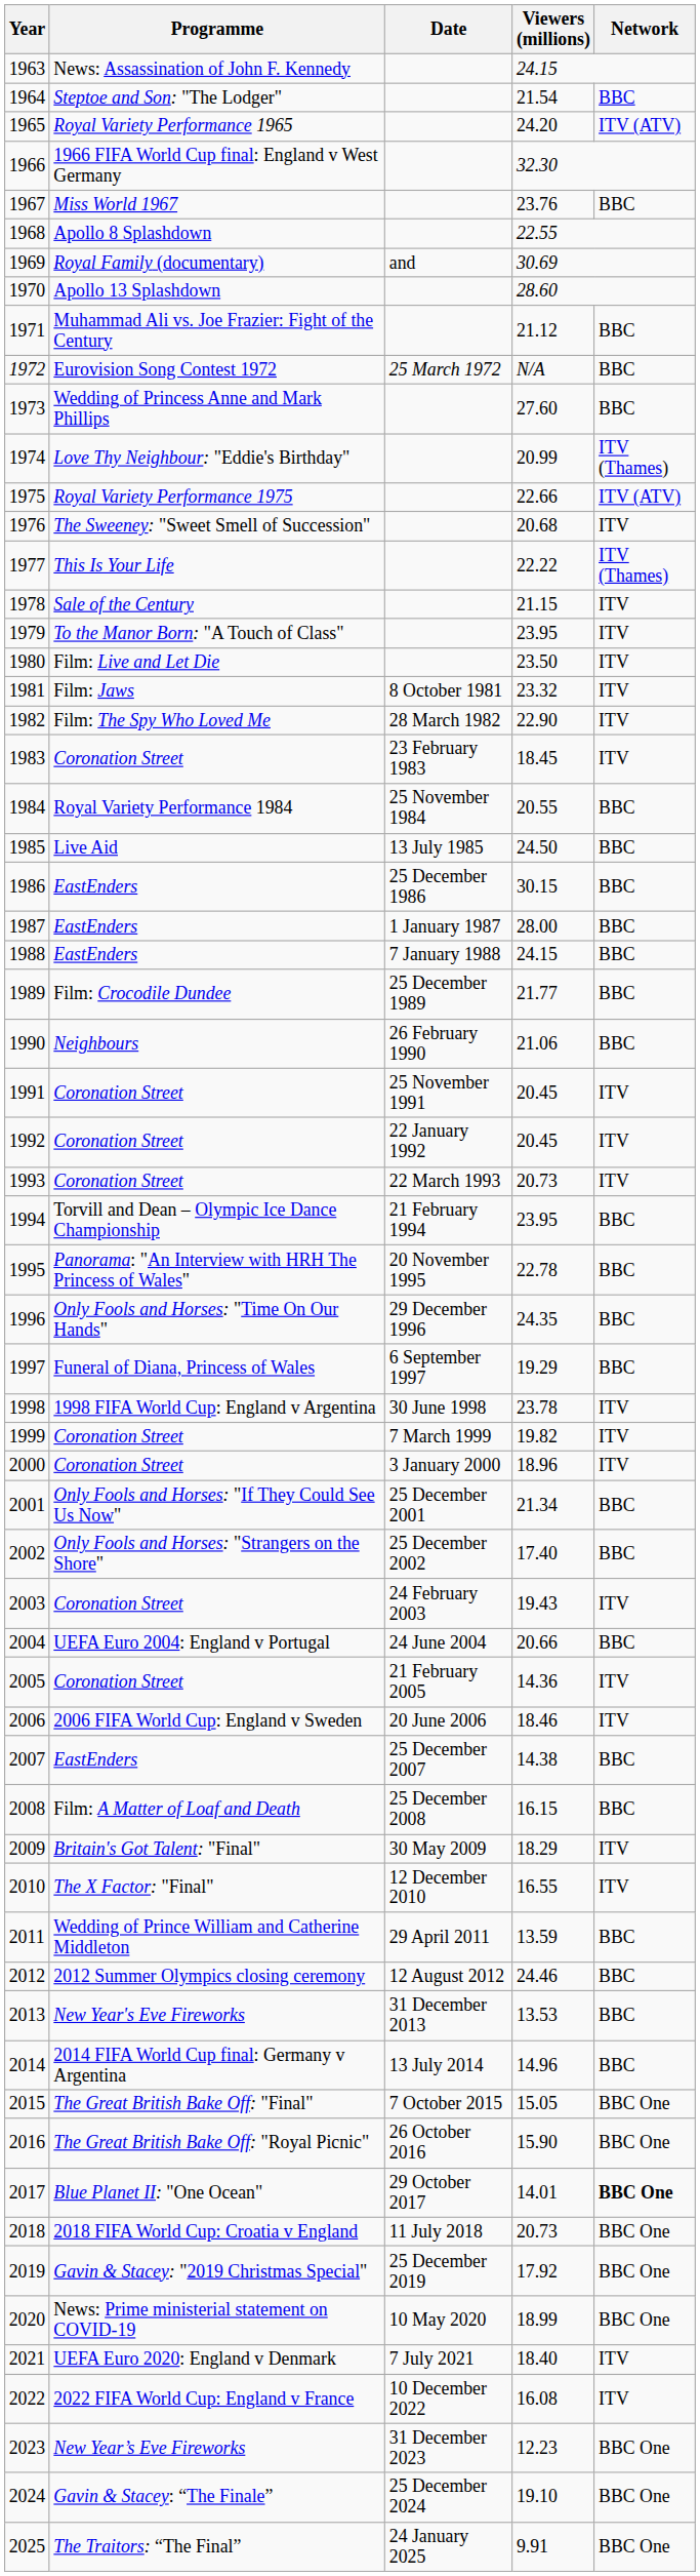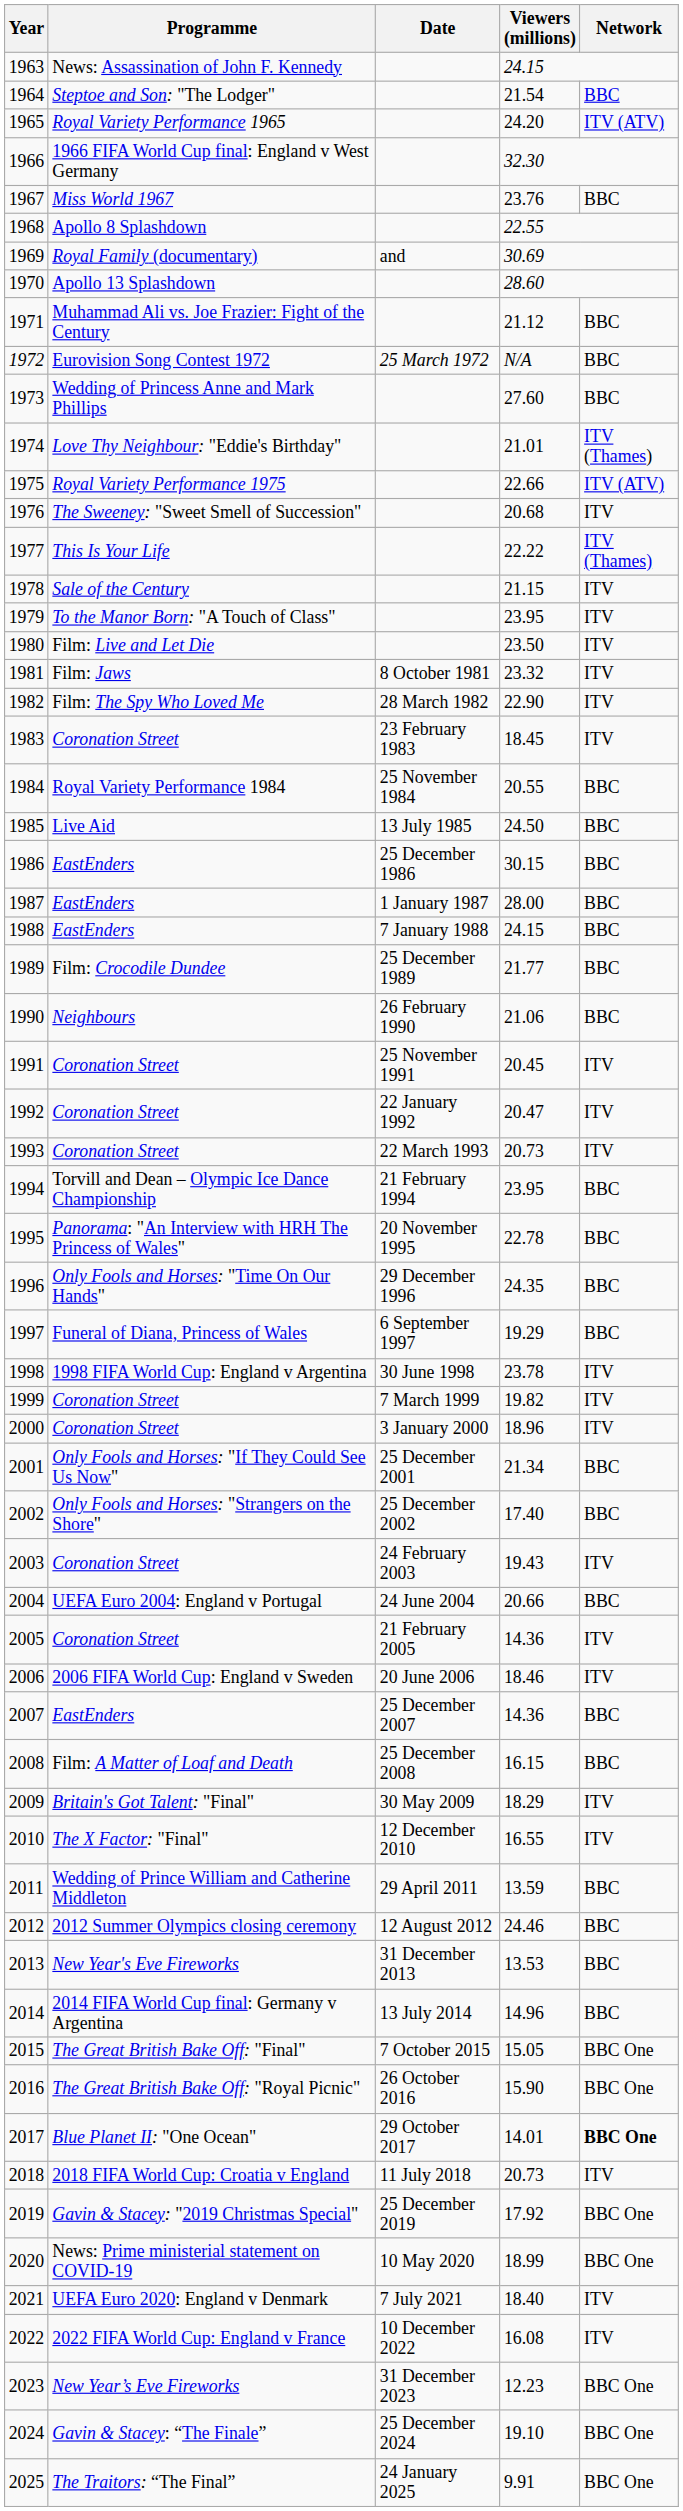 <table class="sortable wikitable">
 <tr>
 <th>Year</th>
 <th>Programme</th>
 <th>Date</th>
 <th>Viewers<br>(millions)</th>
 <th>Network</th>
 </tr>
 <tr>
 <td>1963</td>
 <td>News: <a href='#'>Assassination of John F. Kennedy</a></td>
 <td></td>
 <td colspan="2"><em>24.15</em></td>
 </tr>
 <tr>
 <td>1964</td>
 <td><em><a href='#'>Steptoe and Son</a>:</em> "The Lodger"</td>
 <td></td>
 <td>21.54</td>
 <td><a href='#'>BBC</a></td>
 </tr>
 <tr>
 <td>1965</td>
 <td><em><a href='#'>Royal Variety Performance</a> 1965</em></td>
 <td></td>
 <td>24.20</td>
 <td><a href='#'>ITV (ATV)</a></td>
 </tr>
 <tr>
 <td>1966</td>
 <td><a href='#'>1966 FIFA World Cup final</a>: England v West Germany</td>
 <td></td>
 <td colspan="2"><em>32.30</em></td>
 </tr>
 <tr>
 <td>1967</td>
 <td><em><a href='#'>Miss World 1967</a></em></td>
 <td></td>
 <td>23.76</td>
 <td>BBC</td>
 </tr>
 <tr>
 <td>1968</td>
 <td><a href='#'>Apollo 8 Splashdown</a></td>
 <td></td>
 <td colspan="2"><em>22.55</em></td>
 </tr>
 <tr>
 <td>1969</td>
 <td><a href='#'><em>Royal Family</em> (documentary)</a></td>
 <td> and </td>
 <td colspan="2"><em>30.69</em></td>
 </tr>
 <tr>
 <td>1970</td>
 <td><a href='#'>Apollo 13 Splashdown</a></td>
 <td></td>
 <td colspan="2"><em>28.60</em></td>
 </tr>
 <tr>
 <td>1971</td>
 <td><a href='#'>Muhammad Ali vs. Joe Frazier: Fight of the Century</a></td>
 <td></td>
 <td>21.12</td>
 <td>BBC</td>
 </tr>
 <tr>
 <td><em>1972</em></td>
 <td><a href='#'>Eurovision Song Contest 1972</a></td>
 <td><em>25 March 1972</em></td>
 <td><em>N/A</em></td>
 <td>BBC</td>
 </tr>
 <tr>
 <td>1973</td>
 <td><a href='#'>Wedding of Princess Anne and Mark Phillips</a></td>
 <td></td>
 <td>27.60</td>
 <td>BBC</td>
 </tr>
 <tr>
 <td>1974</td>
 <td><em><a href='#'>Love Thy Neighbour</a>:</em> "Eddie's Birthday"</td>
 <td></td>
-<td>20.99</td>
+<td>21.01</td>
 <td><a href='#'>ITV</a> (<a href='#'>Thames</a>)</td>
 </tr>
 <tr>
 <td>1975</td>
 <td><em><a href='#'>Royal Variety Performance 1975</a></em></td>
 <td></td>
 <td>22.66</td>
 <td><a href='#'>ITV (ATV)</a></td>
 </tr>
 <tr>
 <td>1976</td>
 <td><em><a href='#'>The Sweeney</a>:</em> "Sweet Smell of Succession"</td>
 <td></td>
 <td>20.68</td>
 <td>ITV</td>
 </tr>
 <tr>
 <td>1977</td>
 <td><em><a href='#'>This Is Your Life</a></em></td>
 <td></td>
 <td>22.22</td>
 <td><a href='#'>ITV (Thames)</a></td>
 </tr>
 <tr>
 <td>1978</td>
 <td><em><a href='#'>Sale of the Century</a></em></td>
 <td></td>
 <td>21.15</td>
 <td>ITV</td>
 </tr>
 <tr>
 <td>1979</td>
 <td><em><a href='#'>To the Manor Born</a>:</em> "A Touch of Class"</td>
 <td></td>
 <td>23.95</td>
 <td>ITV</td>
 </tr>
 <tr>
 <td>1980</td>
 <td>Film: <em><a href='#'>Live and Let Die</a></em></td>
 <td></td>
 <td>23.50</td>
 <td>ITV</td>
 </tr>
 <tr>
 <td>1981</td>
 <td>Film: <em><a href='#'>Jaws</a></em></td>
 <td>8 October 1981</td>
 <td>23.32</td>
 <td>ITV</td>
 </tr>
 <tr>
 <td>1982</td>
 <td>Film: <em><a href='#'>The Spy Who Loved Me</a></em></td>
 <td>28 March 1982</td>
 <td>22.90</td>
 <td>ITV</td>
 </tr>
 <tr>
 <td>1983</td>
 <td><em><a href='#'>Coronation Street</a></em></td>
 <td>23 February 1983</td>
 <td>18.45</td>
 <td>ITV</td>
 </tr>
 <tr>
 <td>1984</td>
 <td><a href='#'>Royal Variety Performance</a> 1984</td>
 <td>25 November 1984</td>
 <td>20.55</td>
 <td>BBC</td>
 </tr>
 <tr>
 <td>1985</td>
 <td><a href='#'>Live Aid</a></td>
 <td>13 July 1985</td>
 <td>24.50</td>
 <td>BBC</td>
 </tr>
 <tr>
 <td>1986</td>
 <td><em><a href='#'>EastEnders</a></em></td>
 <td>25 December 1986</td>
 <td>30.15</td>
 <td>BBC</td>
 </tr>
 <tr>
 <td>1987</td>
 <td><em><a href='#'>EastEnders</a></em></td>
 <td>1 January 1987</td>
 <td>28.00</td>
 <td>BBC</td>
 </tr>
 <tr>
 <td>1988</td>
 <td><em><a href='#'>EastEnders</a></em></td>
 <td>7 January 1988</td>
 <td>24.15</td>
 <td>BBC</td>
 </tr>
 <tr>
 <td>1989</td>
 <td>Film: <em><a href='#'>Crocodile Dundee</a></em></td>
 <td>25 December 1989</td>
 <td>21.77</td>
 <td>BBC</td>
 </tr>
 <tr>
 <td>1990</td>
 <td><em><a href='#'>Neighbours</a></em></td>
 <td>26 February 1990</td>
 <td>21.06</td>
 <td>BBC</td>
 </tr>
 <tr>
 <td>1991</td>
 <td><em><a href='#'>Coronation Street</a></em></td>
 <td>25 November 1991</td>
 <td>20.45</td>
 <td>ITV</td>
 </tr>
 <tr>
 <td>1992</td>
 <td><em><a href='#'>Coronation Street</a></em></td>
 <td>22 January 1992</td>
-<td>20.45</td>
+<td>20.47</td>
 <td>ITV</td>
 </tr>
 <tr>
 <td>1993</td>
 <td><em><a href='#'>Coronation Street</a></em></td>
 <td>22 March 1993</td>
 <td>20.73</td>
 <td>ITV</td>
 </tr>
 <tr>
 <td>1994</td>
 <td>Torvill and Dean – <a href='#'>Olympic Ice Dance Championship</a></td>
 <td>21 February 1994</td>
 <td>23.95</td>
 <td>BBC</td>
 </tr>
 <tr>
 <td>1995</td>
 <td><em><a href='#'>Panorama</a></em>: "<a href='#'>An Interview with HRH The Princess of Wales</a>"</td>
 <td>20 November 1995</td>
 <td>22.78</td>
 <td>BBC</td>
 </tr>
 <tr>
 <td>1996</td>
 <td><em><a href='#'>Only Fools and Horses</a>:</em> "<a href='#'>Time On Our Hands</a>"</td>
 <td>29 December 1996</td>
 <td>24.35</td>
 <td>BBC</td>
 </tr>
 <tr>
 <td>1997</td>
 <td><a href='#'>Funeral of Diana, Princess of Wales</a></td>
 <td>6 September 1997</td>
 <td>19.29</td>
 <td>BBC</td>
 </tr>
 <tr>
 <td>1998</td>
 <td><a href='#'>1998 FIFA World Cup</a>: England v Argentina</td>
 <td>30 June 1998</td>
 <td>23.78</td>
 <td>ITV</td>
 </tr>
 <tr>
 <td>1999</td>
 <td><em><a href='#'>Coronation Street</a></em></td>
 <td>7 March 1999</td>
 <td>19.82</td>
 <td>ITV</td>
 </tr>
 <tr>
 <td>2000</td>
 <td><em><a href='#'>Coronation Street</a></em></td>
 <td>3 January 2000</td>
 <td>18.96</td>
 <td>ITV</td>
 </tr>
 <tr>
 <td>2001</td>
 <td><em><a href='#'>Only Fools and Horses</a>:</em> "<a href='#'>If They Could See Us Now</a>"</td>
 <td>25 December 2001</td>
 <td>21.34</td>
 <td>BBC</td>
 </tr>
 <tr>
 <td>2002</td>
 <td><em><a href='#'>Only Fools and Horses</a>:</em> "<a href='#'>Strangers on the Shore</a>"</td>
 <td>25 December 2002</td>
 <td>17.40</td>
 <td>BBC</td>
 </tr>
 <tr>
 <td>2003</td>
 <td><em><a href='#'>Coronation Street</a></em></td>
 <td>24 February 2003</td>
 <td>19.43</td>
 <td>ITV</td>
 </tr>
 <tr>
 <td>2004</td>
 <td><a href='#'>UEFA Euro 2004</a>: England v Portugal</td>
 <td>24 June 2004</td>
 <td>20.66</td>
 <td>BBC</td>
 </tr>
 <tr>
 <td>2005</td>
 <td><em><a href='#'>Coronation Street</a></em></td>
 <td>21 February 2005</td>
 <td>14.36</td>
 <td>ITV</td>
 </tr>
 <tr>
 <td>2006</td>
 <td><a href='#'>2006 FIFA World Cup</a>: England v Sweden</td>
 <td>20 June 2006</td>
 <td>18.46</td>
 <td>ITV</td>
 </tr>
 <tr>
 <td>2007</td>
 <td><em><a href='#'>EastEnders</a></em></td>
 <td>25 December 2007</td>
-<td>14.38</td>
+<td>14.36</td>
 <td>BBC</td>
 </tr>
 <tr>
 <td>2008</td>
 <td>Film: <em><a href='#'>A Matter of Loaf and Death</a></em></td>
 <td>25 December 2008</td>
 <td>16.15</td>
 <td>BBC</td>
 </tr>
 <tr>
 <td>2009</td>
 <td><em><a href='#'>Britain's Got Talent</a>:</em> "Final"</td>
 <td>30 May 2009</td>
 <td>18.29</td>
 <td>ITV</td>
 </tr>
 <tr>
 <td>2010</td>
 <td><em><a href='#'>The X Factor</a>:</em> "Final"</td>
 <td>12 December 2010</td>
 <td>16.55</td>
 <td>ITV</td>
 </tr>
 <tr>
 <td>2011</td>
 <td><a href='#'>Wedding of Prince William and Catherine Middleton</a></td>
 <td>29 April 2011</td>
 <td>13.59</td>
 <td>BBC</td>
 </tr>
 <tr>
 <td>2012</td>
 <td><a href='#'>2012 Summer Olympics closing ceremony</a></td>
 <td>12 August 2012</td>
 <td>24.46</td>
 <td>BBC</td>
 </tr>
 <tr>
 <td>2013</td>
 <td><em><a href='#'>New Year's Eve Fireworks</a></em></td>
 <td>31 December 2013</td>
 <td>13.53</td>
 <td>BBC</td>
 </tr>
 <tr>
 <td>2014</td>
 <td><a href='#'>2014 FIFA World Cup final</a>: Germany v Argentina</td>
 <td>13 July 2014</td>
 <td>14.96</td>
 <td>BBC</td>
 </tr>
 <tr>
 <td>2015</td>
 <td><em><a href='#'>The Great British Bake Off</a>:</em> "Final"</td>
 <td>7 October 2015</td>
 <td>15.05</td>
 <td>BBC One</td>
 </tr>
 <tr>
 <td>2016</td>
 <td><em><a href='#'>The Great British Bake Off</a>:</em> "Royal Picnic"</td>
 <td>26 October 2016</td>
 <td>15.90</td>
 <td>BBC One</td>
 </tr>
 <tr>
 <td>2017</td>
 <td><em><a href='#'>Blue Planet II</a>:</em> "One Ocean"</td>
 <td>29 October 2017</td>
 <td>14.01</td>
 <td><strong>BBC One</strong></td>
 </tr>
 <tr>
 <td>2018</td>
 <td><a href='#'>2018 FIFA World Cup: Croatia v England</a></td>
 <td>11 July 2018</td>
 <td>20.73</td>
-<td>BBC One</td>
+<td>ITV</td>
 </tr>
 <tr>
 <td>2019</td>
 <td><em><a href='#'>Gavin & Stacey</a>:</em> "<a href='#'>2019 Christmas Special</a>"</td>
 <td>25 December 2019</td>
 <td>17.92</td>
 <td>BBC One</td>
 </tr>
 <tr>
 <td>2020</td>
 <td>News: <a href='#'>Prime ministerial statement on COVID-19</a></td>
 <td>10 May 2020</td>
 <td>18.99</td>
 <td>BBC One</td>
 </tr>
 <tr>
 <td>2021</td>
 <td><a href='#'>UEFA Euro 2020</a>: England v Denmark</td>
 <td>7 July 2021</td>
 <td>18.40</td>
 <td>ITV</td>
 </tr>
 <tr>
 <td>2022</td>
 <td><a href='#'>2022 FIFA World Cup: England v France</a></td>
 <td>10 December 2022</td>
 <td>16.08</td>
 <td>ITV</td>
 </tr>
 <tr>
 <td>2023</td>
 <td><a href='#'><em>New Year’s Eve Fireworks</em></a></td>
 <td>31 December 2023</td>
 <td>12.23</td>
 <td>BBC One</td>
 </tr>
 <tr>
 <td>2024</td>
 <td><a href='#'><em>Gavin & Stacey</em></a>: “<a href='#'>The Finale</a>”</td>
 <td>25 December 2024</td>
 <td>19.10</td>
 <td>BBC One</td>
 </tr>
 <tr>
 <td>2025</td>
 <td><em><a href='#'>The Traitors</a>:</em> “The Final”</td>
 <td>24 January 2025</td>
 <td>9.91</td>
 <td>BBC One</td>
 </tr>
 </table>
